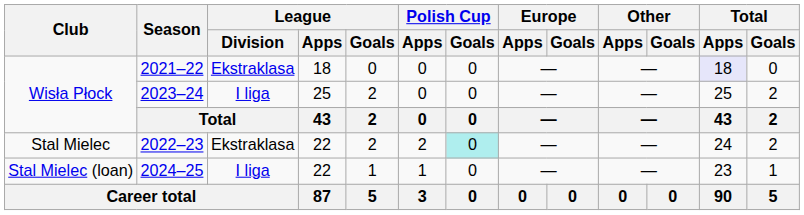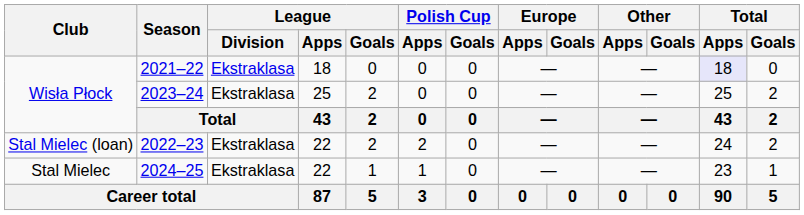 <table class="wikitable" style="text-align: center;">
 <tr>
 <th rowspan="2">Club</th>
 <th rowspan="2">Season</th>
 <th colspan="3">League</th>
 <th colspan="2"><a href='#'>Polish Cup</a></th>
 <th colspan="2">Europe</th>
 <th colspan="2">Other</th>
 <th colspan="2">Total</th>
 </tr>
 <tr>
 <th>Division</th>
 <th>Apps</th>
 <th>Goals</th>
 <th>Apps</th>
 <th>Goals</th>
 <th>Apps</th>
 <th>Goals</th>
 <th>Apps</th>
 <th>Goals</th>
 <th>Apps</th>
 <th>Goals</th>
 </tr>
 <tr>
 <td rowspan="3"><a href='#'>Wisła Płock</a></td>
 <td><a href='#'>2021–22</a></td>
 <td><a href='#'>Ekstraklasa</a></td>
 <td>18</td>
 <td>0</td>
 <td>0</td>
 <td>0</td>
 <td colspan="2">—</td>
 <td colspan="2">—</td>
 <td style="background: lavender;">18</td>
 <td>0</td>
 </tr>
 <tr>
 <td><a href='#'>2023–24</a></td>
-<td><a href='#'>I liga</a></td>
+<td>Ekstraklasa</td>
 <td>25</td>
 <td>2</td>
 <td>0</td>
 <td>0</td>
 <td colspan="2">—</td>
 <td colspan="2">—</td>
 <td>25</td>
 <td>2</td>
 </tr>
 <tr>
 <th colspan="2">Total</th>
 <th>43</th>
 <th>2</th>
 <th>0</th>
 <th>0</th>
 <th colspan="2">—</th>
 <th colspan="2">—</th>
 <th>43</th>
 <th>2</th>
 </tr>
 <tr>
-<td>Stal Mielec</td>
+<td><a href='#'>Stal Mielec</a> (loan)</td>
 <td><a href='#'>2022–23</a></td>
 <td>Ekstraklasa</td>
 <td>22</td>
 <td>2</td>
 <td>2</td>
-<td style="background: paleturquoise;">0</td>
+<td>0</td>
 <td colspan="2">—</td>
 <td colspan="2">—</td>
 <td>24</td>
 <td>2</td>
 </tr>
 <tr>
-<td><a href='#'>Stal Mielec</a> (loan)</td>
+<td>Stal Mielec</td>
 <td><a href='#'>2024–25</a></td>
-<td><a href='#'>I liga</a></td>
+<td>Ekstraklasa</td>
 <td>22</td>
 <td>1</td>
 <td>1</td>
 <td>0</td>
 <td colspan="2">—</td>
 <td colspan="2">—</td>
 <td>23</td>
 <td>1</td>
 </tr>
 <tr>
 <th colspan="3">Career total</th>
 <th>87</th>
 <th>5</th>
 <th>3</th>
 <th>0</th>
 <th>0</th>
 <th>0</th>
 <th>0</th>
 <th>0</th>
 <th>90</th>
 <th>5</th>
 </tr>
 </table>
